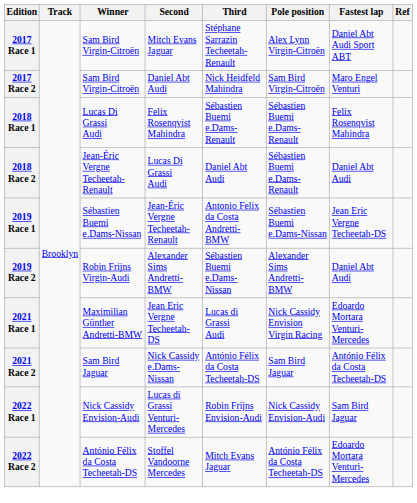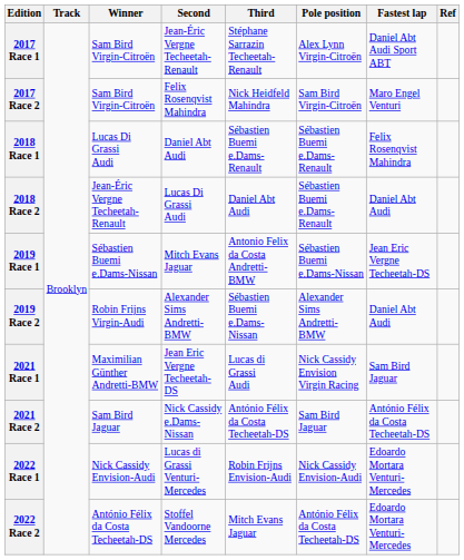 <table Class = "wikitable" style = "font-size: 90%;">
 <tr>
 <th>Edition</th>
 <th>Track</th>
 <th>Winner</th>
 <th>Second</th>
 <th>Third</th>
 <th>Pole position</th>
 <th>Fastest lap</th>
 <th>Ref</th>
 </tr>
 <tr>
 <th><a href='#'>2017</a><br>Race 1</th>
 <td rowspan="10"><a href='#'>Brooklyn</a></td>
 <td> <a href='#'>Sam Bird</a><br><a href='#'>Virgin-Citroën</a></td>
-<td> <a href='#'>Mitch Evans</a><br><a href='#'>Jaguar</a></td>
+<td> <a href='#'>Jean-Éric Vergne</a><br><a href='#'>Techeetah-Renault</a></td>
 <td> <a href='#'>Stéphane Sarrazin</a><br><a href='#'>Techeetah-Renault</a></td>
 <td> <a href='#'>Alex Lynn</a><br><a href='#'>Virgin-Citroën</a></td>
 <td> <a href='#'>Daniel Abt</a><br><a href='#'>Audi Sport ABT</a></td>
 <td align="center"></td>
 </tr>
 <tr>
 <th><a href='#'>2017</a><br>Race 2</th>
 <td> <a href='#'>Sam Bird</a><br><a href='#'>Virgin-Citroën</a></td>
-<td> <a href='#'>Daniel Abt</a><br><a href='#'>Audi</a></td>
+<td> <a href='#'>Felix Rosenqvist</a><br><a href='#'>Mahindra</a></td>
 <td> <a href='#'>Nick Heidfeld</a><br><a href='#'>Mahindra</a></td>
 <td> <a href='#'>Sam Bird</a><br><a href='#'>Virgin-Citroën</a></td>
 <td> <a href='#'>Maro Engel</a><br><a href='#'>Venturi</a></td>
 <td align="center"></td>
 </tr>
 <tr>
 <th><a href='#'>2018</a><br>Race 1</th>
 <td> <a href='#'>Lucas Di Grassi</a><br><a href='#'>Audi</a></td>
-<td> <a href='#'>Felix Rosenqvist</a><br><a href='#'>Mahindra</a></td>
+<td> <a href='#'>Daniel Abt</a><br><a href='#'>Audi</a></td>
 <td> <a href='#'>Sébastien Buemi</a><br><a href='#'>e.Dams-Renault</a></td>
 <td> <a href='#'>Sébastien Buemi</a><br><a href='#'>e.Dams-Renault</a></td>
 <td> <a href='#'>Felix Rosenqvist</a><br><a href='#'>Mahindra</a></td>
 <td align="center"></td>
 </tr>
 <tr>
 <th><a href='#'>2018</a><br>Race 2</th>
 <td> <a href='#'>Jean-Éric Vergne</a><br><a href='#'>Techeetah-Renault</a></td>
 <td> <a href='#'>Lucas Di Grassi</a><br><a href='#'>Audi</a></td>
 <td> <a href='#'>Daniel Abt</a><br><a href='#'>Audi</a></td>
 <td> <a href='#'>Sébastien Buemi</a><br><a href='#'>e.Dams-Renault</a></td>
 <td> <a href='#'>Daniel Abt</a><br><a href='#'>Audi</a></td>
 <td align="center"></td>
 </tr>
 <tr>
 <th><a href='#'>2019</a><br>Race 1</th>
 <td> <a href='#'>Sébastien Buemi</a><br><a href='#'>e.Dams-Nissan</a></td>
-<td> <a href='#'>Jean-Éric Vergne</a><br><a href='#'>Techeetah-Renault</a></td>
+<td> <a href='#'>Mitch Evans</a><br><a href='#'>Jaguar</a></td>
 <td> <a href='#'>Antonio Felix da Costa</a><br><a href='#'>Andretti-BMW</a></td>
 <td> <a href='#'>Sébastien Buemi</a><br><a href='#'>e.Dams-Nissan</a></td>
 <td> <a href='#'>Jean Eric Vergne</a><br><a href='#'>Techeetah-DS</a></td>
 <td align="center"></td>
 </tr>
 <tr>
 <th><a href='#'>2019</a><br>Race 2</th>
 <td> <a href='#'>Robin Frijns</a><br><a href='#'>Virgin-Audi</a></td>
 <td> <a href='#'>Alexander Sims</a><br><a href='#'>Andretti-BMW</a></td>
 <td> <a href='#'>Sébastien Buemi</a><br><a href='#'>e.Dams-Nissan</a></td>
 <td> <a href='#'>Alexander Sims</a><br><a href='#'>Andretti-BMW</a></td>
 <td> <a href='#'>Daniel Abt</a><br><a href='#'>Audi</a></td>
 <td align="center"></td>
 </tr>
 <tr>
 <th><a href='#'>2021</a><br>Race 1</th>
 <td> <a href='#'>Maximilian Günther</a><br><a href='#'>Andretti-BMW</a></td>
 <td> <a href='#'>Jean Eric Vergne</a><br><a href='#'>Techeetah-DS</a></td>
 <td> <a href='#'>Lucas di Grassi</a><br><a href='#'>Audi</a></td>
 <td> <a href='#'>Nick Cassidy</a><br><a href='#'>Envision Virgin Racing</a></td>
-<td> <a href='#'>Edoardo Mortara</a><br><a href='#'>Venturi-Mercedes</a></td>
+<td> <a href='#'>Sam Bird</a><br><a href='#'>Jaguar</a></td>
 <td align="center"></td>
 </tr>
 <tr>
 <th><a href='#'>2021</a><br>Race 2</th>
 <td> <a href='#'>Sam Bird</a><br><a href='#'>Jaguar</a></td>
 <td> <a href='#'>Nick Cassidy</a><br><a href='#'>e.Dams-Nissan</a></td>
 <td> <a href='#'>António Félix da Costa</a><br><a href='#'>Techeetah-DS</a></td>
 <td> <a href='#'>Sam Bird</a><br><a href='#'>Jaguar</a></td>
 <td> <a href='#'>António Félix da Costa</a><br><a href='#'>Techeetah-DS</a></td>
 <td align="center"></td>
 </tr>
 <tr>
 <th><a href='#'>2022</a><br>Race 1</th>
 <td> <a href='#'>Nick Cassidy</a><br><a href='#'>Envision-Audi</a></td>
 <td> <a href='#'>Lucas di Grassi</a><br><a href='#'>Venturi-Mercedes</a></td>
 <td> <a href='#'>Robin Frijns</a><br><a href='#'>Envision-Audi</a></td>
 <td> <a href='#'>Nick Cassidy</a><br><a href='#'>Envision-Audi</a></td>
-<td> <a href='#'>Sam Bird</a><br><a href='#'>Jaguar</a></td>
+<td> <a href='#'>Edoardo Mortara</a><br><a href='#'>Venturi-Mercedes</a></td>
 <td align="center"></td>
 </tr>
 <tr>
 <th><a href='#'>2022</a><br>Race 2</th>
 <td> <a href='#'>António Félix da Costa</a><br><a href='#'>Techeetah-DS</a></td>
 <td> <a href='#'>Stoffel Vandoorne</a><br><a href='#'>Mercedes</a></td>
 <td> <a href='#'>Mitch Evans</a><br><a href='#'>Jaguar</a></td>
 <td> <a href='#'>António Félix da Costa</a><br><a href='#'>Techeetah-DS</a></td>
 <td> <a href='#'>Edoardo Mortara</a><br><a href='#'>Venturi-Mercedes</a></td>
 <td align="center"></td>
 </tr>
 </table>
